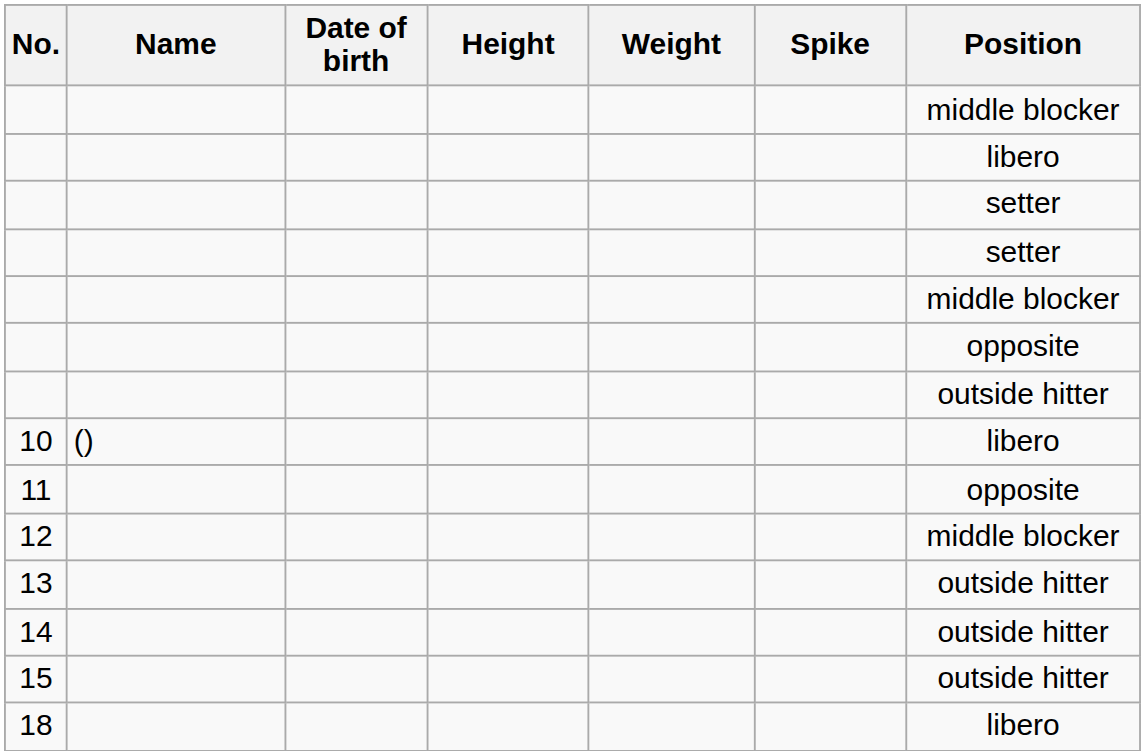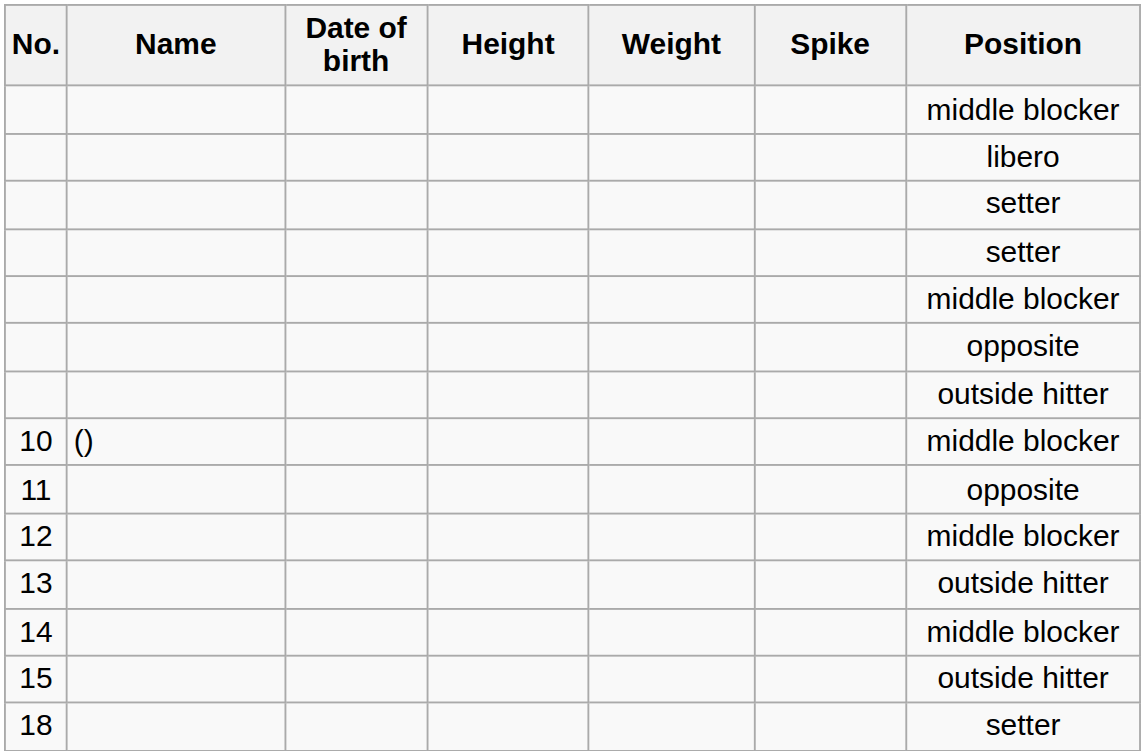 <table class="wikitable sortable" style="font-size:100%; text-align:center;">
 <tr>
 <th>No.</th>
 <th style="width:16em">Name</th>
 <th style="width:9em">Date of birth</th>
 <th style="width:9em">Height</th>
 <th style="width:9em">Weight</th>
 <th style="width:9em">Spike</th>
 <th style="width:15em">Position</th>
 </tr>
 <tr>
 <td></td>
 <td align=left> </td>
 <td align=right></td>
 <td></td>
 <td></td>
 <td></td>
 <td>middle blocker</td>
 </tr>
 <tr>
 <td></td>
 <td align=left> </td>
 <td align=right></td>
 <td></td>
 <td></td>
 <td></td>
 <td>libero</td>
 </tr>
 <tr>
 <td></td>
 <td align=left> </td>
 <td align=right></td>
 <td></td>
 <td></td>
 <td></td>
 <td>setter</td>
 </tr>
 <tr>
 <td></td>
 <td align=left> </td>
 <td align=right></td>
 <td></td>
 <td></td>
 <td></td>
 <td>setter</td>
 </tr>
 <tr>
 <td></td>
 <td align=left> </td>
 <td align=right></td>
 <td></td>
 <td></td>
 <td></td>
 <td>middle blocker</td>
 </tr>
 <tr>
 <td></td>
 <td align=left> </td>
 <td align=right></td>
 <td></td>
 <td></td>
 <td></td>
 <td>opposite</td>
 </tr>
 <tr>
 <td></td>
 <td align=left> </td>
 <td align=right></td>
 <td></td>
 <td></td>
 <td></td>
 <td>outside hitter</td>
 </tr>
 <tr>
 <td>10</td>
 <td align=left>  ()</td>
 <td align=right></td>
 <td></td>
 <td></td>
 <td></td>
-<td>libero</td>
+<td>middle blocker</td>
 </tr>
 <tr>
 <td>11</td>
 <td align=left> </td>
 <td align=right></td>
 <td></td>
 <td></td>
 <td></td>
 <td>opposite</td>
 </tr>
 <tr>
 <td>12</td>
 <td align=left> </td>
 <td align=right></td>
 <td></td>
 <td></td>
 <td></td>
 <td>middle blocker</td>
 </tr>
 <tr>
 <td>13</td>
 <td align=left> </td>
 <td align=right></td>
 <td></td>
 <td></td>
 <td></td>
 <td>outside hitter</td>
 </tr>
 <tr>
 <td>14</td>
 <td align=left> </td>
 <td align=right></td>
 <td></td>
 <td></td>
 <td></td>
-<td>outside hitter</td>
+<td>middle blocker</td>
 </tr>
 <tr>
 <td>15</td>
 <td align=left> </td>
 <td align=right></td>
 <td></td>
 <td></td>
 <td></td>
 <td>outside hitter</td>
 </tr>
 <tr>
 <td>18</td>
 <td align=left> </td>
 <td align=right></td>
 <td></td>
 <td></td>
 <td></td>
-<td>libero</td>
+<td>setter</td>
 </tr>
 <tr>
 </tr>
 </table>
